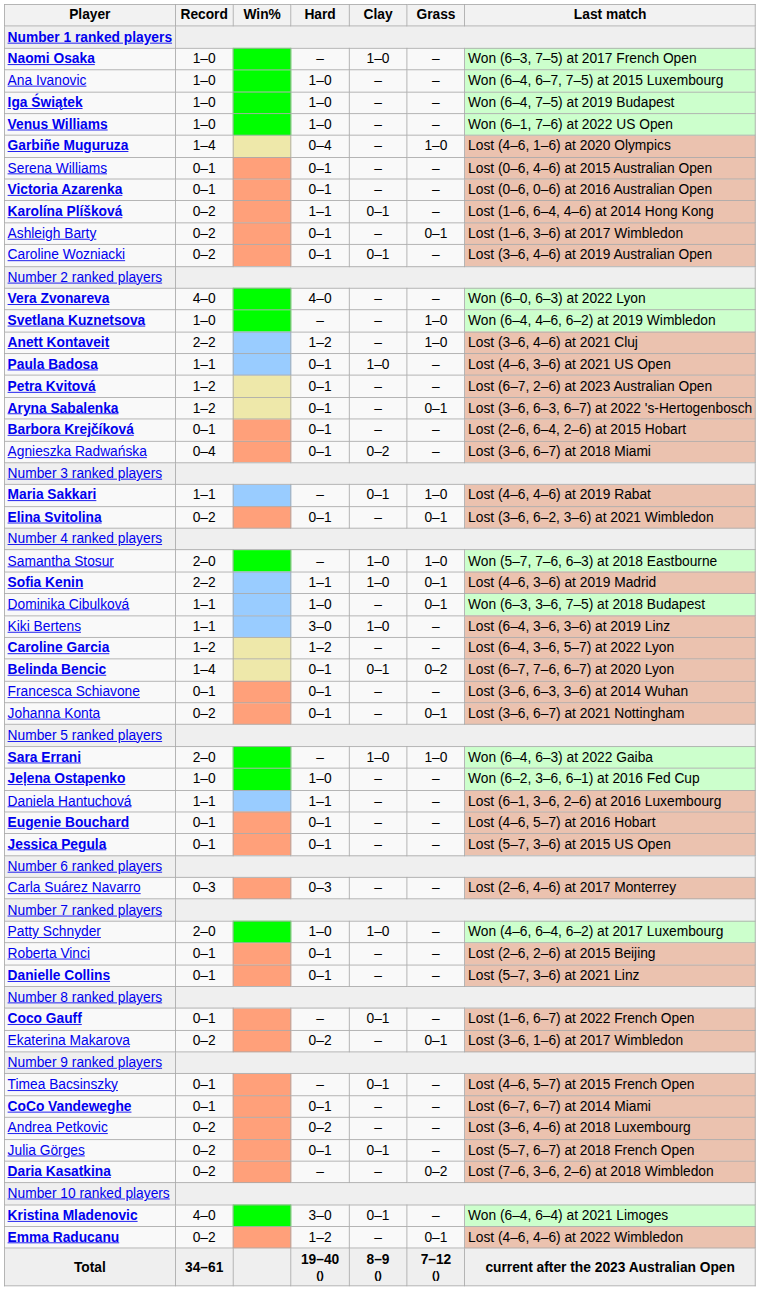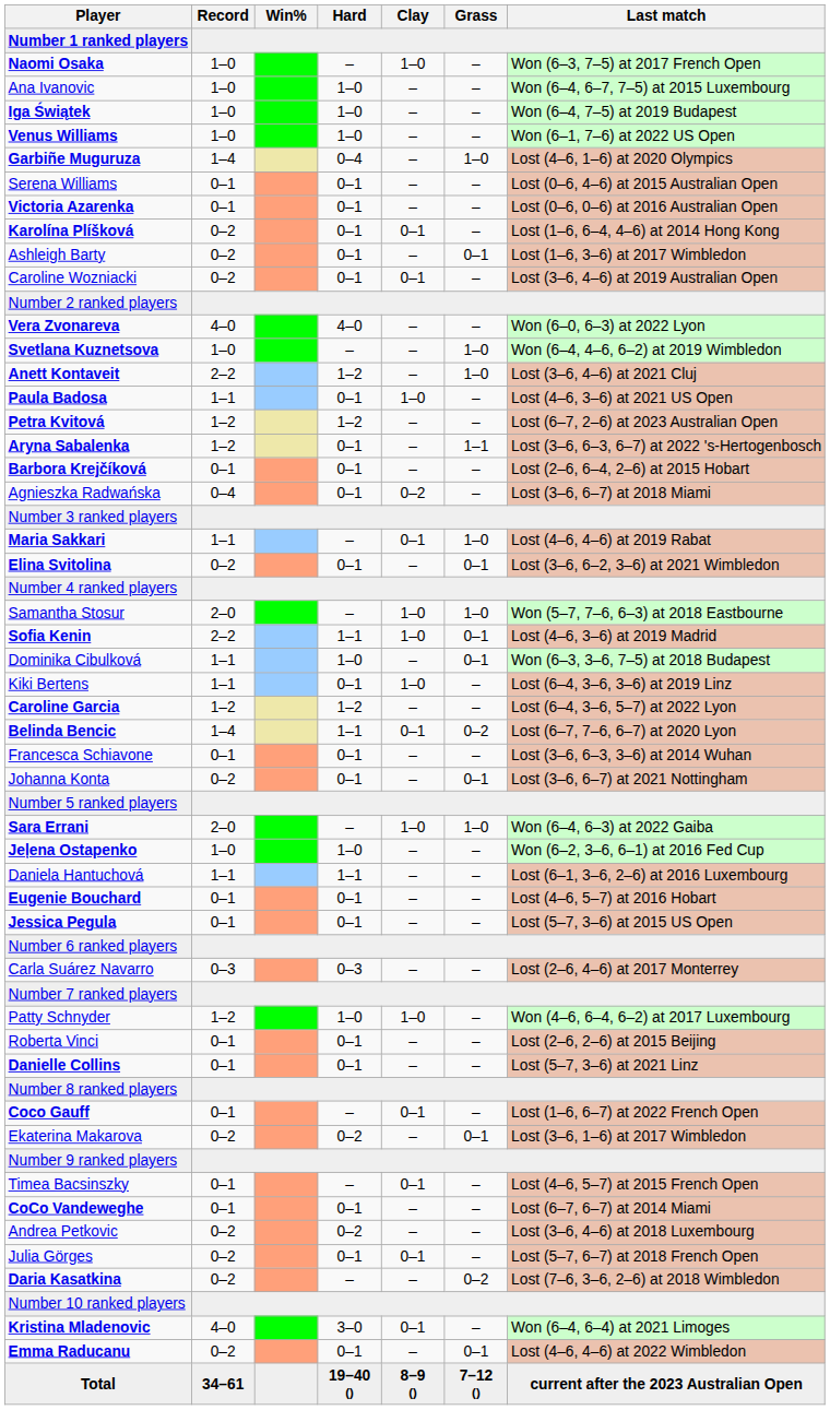 <table class="wikitable sortable nowrap" style="text-align:center">
 <tr>
 <th><strong>Player</strong></th>
 <th width="60">Record</th>
 <th width="60">Win%</th>
 <th bgcolor="CCCCFF" width="60">Hard</th>
 <th bgcolor="EBC2AF" width="60">Clay</th>
 <th bgcolor="CCFFCC" width="60">Grass</th>
 <th>Last match</th>
 </tr>
 <tr bgcolor="efefef">
 <td align="left"><strong><a href='#'>Number 1 ranked players</a></strong></td>
 <td colspan="6"></td>
 </tr>
 <tr>
 <td align="left"><strong> <a href='#'>Naomi Osaka</a></strong></td>
 <td>1–0</td>
 <td bgcolor=lime></td>
 <td>–</td>
 <td>1–0</td>
 <td>–</td>
 <td bgcolor=#cfc align=left>Won (6–3, 7–5) at 2017 French Open</td>
 </tr>
 <tr>
 <td align="left"> <a href='#'>Ana Ivanovic</a></td>
 <td>1–0</td>
 <td bgcolor=lime></td>
 <td>1–0</td>
 <td>–</td>
 <td>–</td>
 <td bgcolor=#cfc align=left>Won (6–4, 6–7, 7–5) at 2015 Luxembourg</td>
 </tr>
 <tr>
 <td align="left"><strong> <a href='#'>Iga Świątek</a></strong></td>
 <td>1–0</td>
 <td bgcolor=lime></td>
 <td>1–0</td>
 <td>–</td>
 <td>–</td>
 <td bgcolor=#cfc align=left>Won (6–4, 7–5) at 2019 Budapest</td>
 </tr>
 <tr>
 <td align="left"><strong> <a href='#'>Venus Williams</a></strong></td>
 <td>1–0</td>
 <td bgcolor=lime></td>
 <td>1–0</td>
 <td>–</td>
 <td>–</td>
 <td bgcolor=#cfc align=left>Won (6–1, 7–6) at 2022 US Open</td>
 </tr>
 <tr>
 <td align="left"> <strong><a href='#'>Garbiñe Muguruza</a></strong></td>
 <td>1–4</td>
 <td bgcolor=eee8aa></td>
 <td>0–4</td>
 <td>–</td>
 <td>1–0</td>
 <td bgcolor=ebc2af align=left>Lost (4–6, 1–6) at 2020 Olympics</td>
 </tr>
 <tr>
 <td align="left"> <a href='#'>Serena Williams</a></td>
 <td>0–1</td>
 <td bgcolor=ffa07a></td>
 <td>0–1</td>
 <td>–</td>
 <td>–</td>
 <td bgcolor=ebc2af align=left>Lost (0–6, 4–6) at 2015 Australian Open</td>
 </tr>
 <tr>
 <td align="left"><strong> <a href='#'>Victoria Azarenka</a></strong></td>
 <td>0–1</td>
 <td bgcolor=ffa07a></td>
 <td>0–1</td>
 <td>–</td>
 <td>–</td>
 <td bgcolor=ebc2af align=left>Lost (0–6, 0–6) at 2016 Australian Open</td>
 </tr>
 <tr>
 <td align="left"><strong> <a href='#'>Karolína Plíšková</a></strong></td>
 <td>0–2</td>
 <td bgcolor=ffa07a></td>
-<td>1–1</td>
+<td>0–1</td>
 <td>0–1</td>
 <td>–</td>
 <td bgcolor=ebc2af align=left>Lost (1–6, 6–4, 4–6) at 2014 Hong Kong</td>
 </tr>
 <tr>
 <td align="left"> <a href='#'>Ashleigh Barty</a></td>
 <td>0–2</td>
 <td bgcolor=ffa07a></td>
 <td>0–1</td>
 <td>–</td>
 <td>0–1</td>
 <td bgcolor=ebc2af align=left>Lost (1–6, 3–6) at 2017 Wimbledon</td>
 </tr>
 <tr>
 <td align="left"> <a href='#'>Caroline Wozniacki</a></td>
 <td>0–2</td>
 <td bgcolor=ffa07a></td>
 <td>0–1</td>
 <td>0–1</td>
 <td>–</td>
 <td bgcolor=ebc2af align=left>Lost (3–6, 4–6) at 2019 Australian Open</td>
 </tr>
 <tr bgcolor=efefef>
 <td align=left><a href='#'>Number 2 ranked players</a></td>
 <td colspan="6"></td>
 </tr>
 <tr>
 <td align=left><strong> <a href='#'>Vera Zvonareva</a></strong></td>
 <td>4–0</td>
 <td bgcolor=lime></td>
 <td>4–0</td>
 <td>–</td>
 <td>–</td>
 <td bgcolor=#cfc align=left>Won (6–0, 6–3) at 2022 Lyon</td>
 </tr>
 <tr>
 <td align=left><strong> <a href='#'>Svetlana Kuznetsova</a></strong></td>
 <td>1–0</td>
 <td bgcolor=lime></td>
 <td>–</td>
 <td>–</td>
 <td>1–0</td>
 <td bgcolor=#cfc align=left>Won (6–4, 4–6, 6–2) at 2019 Wimbledon</td>
 </tr>
 <tr>
 <td align=left><strong> <a href='#'>Anett Kontaveit</a></strong></td>
 <td>2–2</td>
 <td bgcolor=#9cf></td>
 <td>1–2</td>
 <td>–</td>
 <td>1–0</td>
 <td bgcolor=#ebc2af align=left>Lost (3–6, 4–6) at 2021 Cluj</td>
 </tr>
 <tr>
 <td align=left><strong> <a href='#'>Paula Badosa</a></strong></td>
 <td>1–1</td>
 <td bgcolor=#9cf></td>
 <td>0–1</td>
 <td>1–0</td>
 <td>–</td>
 <td bgcolor=#ebc2af align=left>Lost (4–6, 3–6) at 2021 US Open</td>
 </tr>
 <tr>
 <td align=left><strong> <a href='#'>Petra Kvitová</a></strong></td>
 <td>1–2</td>
 <td bgcolor=#eee8aa></td>
-<td>0–1</td>
+<td>1–2</td>
 <td>–</td>
 <td>–</td>
 <td bgcolor=#ebc2af align=left>Lost (6–7, 2–6) at 2023 Australian Open</td>
 </tr>
 <tr>
 <td align=left><strong> <a href='#'>Aryna Sabalenka</a></strong></td>
 <td>1–2</td>
 <td bgcolor=#eee8aa></td>
 <td>0–1</td>
 <td>–</td>
-<td>0–1</td>
+<td>1–1</td>
 <td bgcolor=#ebc2af align=left>Lost (3–6, 6–3, 6–7) at 2022 's-Hertogenbosch</td>
 </tr>
 <tr>
 <td align=left><strong> <a href='#'>Barbora Krejčíková</a></strong></td>
 <td>0–1</td>
 <td bgcolor=#ffa07a></td>
 <td>0–1</td>
 <td>–</td>
 <td>–</td>
 <td bgcolor=#ebc2af align=left>Lost (2–6, 6–4, 2–6) at 2015 Hobart</td>
 </tr>
 <tr>
 <td align=left> <a href='#'>Agnieszka Radwańska</a></td>
 <td>0–4</td>
 <td bgcolor=ffa07a></td>
 <td>0–1</td>
 <td>0–2</td>
 <td>–</td>
 <td bgcolor=#ebc2af align=left>Lost (3–6, 6–7) at 2018 Miami</td>
 </tr>
 <tr bgcolor=efefef>
 <td align=left><a href='#'>Number 3 ranked players</a></td>
 <td colspan="6"></td>
 </tr>
 <tr>
 <td align=left><strong> <a href='#'>Maria Sakkari</a></strong></td>
 <td>1–1</td>
 <td bgcolor=#9cf></td>
 <td>–</td>
 <td>0–1</td>
 <td>1–0</td>
 <td bgcolor=#ebc2af align=left>Lost (4–6, 4–6) at 2019 Rabat</td>
 </tr>
 <tr>
 <td align=left><strong> <a href='#'>Elina Svitolina</a></strong></td>
 <td>0–2</td>
 <td bgcolor=ffa07a></td>
 <td>0–1</td>
 <td>–</td>
 <td>0–1</td>
 <td bgcolor=#ebc2af align=left>Lost (3–6, 6–2, 3–6) at 2021 Wimbledon</td>
 </tr>
 <tr bgcolor=efefef>
 <td align=left><a href='#'>Number 4 ranked players</a></td>
 <td colspan="6"></td>
 </tr>
 <tr>
 <td align=left> <a href='#'>Samantha Stosur</a></td>
 <td>2–0</td>
 <td bgcolor=lime></td>
 <td>–</td>
 <td>1–0</td>
 <td>1–0</td>
 <td bgcolor=#cfc align=left>Won (5–7, 7–6, 6–3) at 2018 Eastbourne</td>
 </tr>
 <tr>
 <td align=left><strong> <a href='#'>Sofia Kenin</a></strong></td>
 <td>2–2</td>
 <td bgcolor=#9cf></td>
 <td>1–1</td>
 <td>1–0</td>
 <td>0–1</td>
 <td bgcolor=#ebc2af align=left>Lost (4–6, 3–6) at 2019 Madrid</td>
 </tr>
 <tr>
 <td align=left> <a href='#'>Dominika Cibulková</a></td>
 <td>1–1</td>
 <td bgcolor=#9cf></td>
 <td>1–0</td>
 <td>–</td>
 <td>0–1</td>
 <td bgcolor=#cfc align=left>Won (6–3, 3–6, 7–5) at 2018 Budapest</td>
 </tr>
 <tr>
 <td align=left> <a href='#'>Kiki Bertens</a></td>
 <td>1–1</td>
 <td bgcolor=#9cf></td>
-<td>3–0</td>
+<td>0–1</td>
 <td>1–0</td>
 <td>–</td>
 <td bgcolor=#ebc2af align=left>Lost (6–4, 3–6, 3–6) at 2019 Linz</td>
 </tr>
 <tr>
 <td align=left><strong> <a href='#'>Caroline Garcia</a></strong></td>
 <td>1–2</td>
 <td bgcolor=#eee8aa></td>
 <td>1–2</td>
 <td>–</td>
 <td>–</td>
 <td bgcolor=#ebc2af align=left>Lost (6–4, 3–6, 5–7) at 2022 Lyon</td>
 </tr>
 <tr>
 <td align=left><strong> <a href='#'>Belinda Bencic</a></strong></td>
 <td>1–4</td>
 <td bgcolor=#eee8aa></td>
-<td>0–1</td>
+<td>1–1</td>
 <td>0–1</td>
 <td>0–2</td>
 <td bgcolor=#ebc2af align=left>Lost (6–7, 7–6, 6–7) at 2020 Lyon</td>
 </tr>
 <tr>
 <td align=left> <a href='#'>Francesca Schiavone</a></td>
 <td>0–1</td>
 <td bgcolor=ffa07a></td>
 <td>0–1</td>
 <td>–</td>
 <td>–</td>
 <td bgcolor=#ebc2af align=left>Lost (3–6, 6–3, 3–6) at 2014 Wuhan</td>
 </tr>
 <tr>
 <td align=left> <a href='#'>Johanna Konta</a></td>
 <td>0–2</td>
 <td bgcolor=ffa07a></td>
 <td>0–1</td>
 <td>–</td>
 <td>0–1</td>
 <td bgcolor=#ebc2af align=left>Lost (3–6, 6–7) at 2021 Nottingham</td>
 </tr>
 <tr bgcolor=efefef>
 <td align=left><a href='#'>Number 5 ranked players</a></td>
 <td colspan="6"></td>
 </tr>
 <tr>
 <td align=left><strong> <a href='#'>Sara Errani</a></strong></td>
 <td>2–0</td>
 <td bgcolor=lime></td>
 <td>–</td>
 <td>1–0</td>
 <td>1–0</td>
 <td bgcolor=#cfc align=left>Won (6–4, 6–3) at 2022 Gaiba</td>
 </tr>
 <tr>
 <td align=left><strong> <a href='#'>Jeļena Ostapenko</a></strong></td>
 <td>1–0</td>
 <td bgcolor=lime></td>
 <td>1–0</td>
 <td>–</td>
 <td>–</td>
 <td bgcolor=#cfc align=left>Won (6–2, 3–6, 6–1) at 2016 Fed Cup</td>
 </tr>
 <tr>
 <td align=left> <a href='#'>Daniela Hantuchová</a></td>
 <td>1–1</td>
 <td bgcolor=#9cf></td>
 <td>1–1</td>
 <td>–</td>
 <td>–</td>
 <td bgcolor=#ebc2af align=left>Lost (6–1, 3–6, 2–6) at 2016 Luxembourg</td>
 </tr>
 <tr>
 <td align=left> <strong><a href='#'>Eugenie Bouchard</a></strong></td>
 <td>0–1</td>
 <td bgcolor=ffa07a></td>
 <td>0–1</td>
 <td>–</td>
 <td>–</td>
 <td bgcolor=#ebc2af align=left>Lost (4–6, 5–7) at 2016 Hobart</td>
 </tr>
 <tr>
 <td align=left><strong> <a href='#'>Jessica Pegula</a></strong></td>
 <td>0–1</td>
 <td bgcolor=ffa07a></td>
 <td>0–1</td>
 <td>–</td>
 <td>–</td>
 <td bgcolor=#ebc2af align=left>Lost (5–7, 3–6) at 2015 US Open</td>
 </tr>
 <tr bgcolor=efefef>
 <td align=left><a href='#'>Number 6 ranked players</a></td>
 <td colspan="6"></td>
 </tr>
 <tr>
 <td align=left> <a href='#'>Carla Suárez Navarro</a></td>
 <td>0–3</td>
 <td bgcolor=ffa07a></td>
 <td>0–3</td>
 <td>–</td>
 <td>–</td>
 <td bgcolor=ebc2af align=left>Lost (2–6, 4–6) at 2017 Monterrey</td>
 </tr>
 <tr bgcolor=efefef>
 <td align=left><a href='#'>Number 7 ranked players</a></td>
 <td colspan="6"></td>
 </tr>
 <tr>
 <td align=left> <a href='#'>Patty Schnyder</a></td>
-<td>2–0</td>
+<td>1–2</td>
 <td bgcolor=lime></td>
 <td>1–0</td>
 <td>1–0</td>
 <td>–</td>
 <td bgcolor=#cfc align=left>Won (4–6, 6–4, 6–2) at 2017 Luxembourg</td>
 </tr>
 <tr>
 <td align=left> <a href='#'>Roberta Vinci</a></td>
 <td>0–1</td>
 <td bgcolor=ffa07a></td>
 <td>0–1</td>
 <td>–</td>
 <td>–</td>
 <td bgcolor=ebc2af align=left>Lost (2–6, 2–6) at 2015 Beijing</td>
 </tr>
 <tr>
 <td align=left><strong> <a href='#'>Danielle Collins</a></strong></td>
 <td>0–1</td>
 <td bgcolor=ffa07a></td>
 <td>0–1</td>
 <td>–</td>
 <td>–</td>
 <td bgcolor=ebc2af align=left>Lost (5–7, 3–6) at 2021 Linz</td>
 </tr>
 <tr bgcolor=efefef>
 <td align=left><a href='#'>Number 8 ranked players</a></td>
 <td colspan="6"></td>
 </tr>
 <tr>
 <td align=left> <strong><a href='#'>Coco Gauff</a></strong></td>
 <td>0–1</td>
 <td bgcolor=ffa07a></td>
 <td>–</td>
 <td>0–1</td>
 <td>–</td>
 <td bgcolor=ebc2af align=left>Lost (1–6, 6–7) at 2022 French Open</td>
 </tr>
 <tr>
 <td align=left> <a href='#'>Ekaterina Makarova</a></td>
 <td>0–2</td>
 <td bgcolor=ffa07a></td>
 <td>0–2</td>
 <td>–</td>
 <td>0–1</td>
 <td bgcolor=ebc2af align=left>Lost (3–6, 1–6) at 2017 Wimbledon</td>
 </tr>
 <tr bgcolor=efefef>
 <td align=left><a href='#'>Number 9 ranked players</a></td>
 <td colspan="6"></td>
 </tr>
 <tr>
 <td align=left> <a href='#'>Timea Bacsinszky</a></td>
 <td>0–1</td>
 <td bgcolor=ffa07a></td>
 <td>–</td>
 <td>0–1</td>
 <td>–</td>
 <td bgcolor=ebc2af align=left>Lost (4–6, 5–7) at 2015 French Open</td>
 </tr>
 <tr>
 <td align=left><strong> <a href='#'>CoCo Vandeweghe</a></strong></td>
 <td>0–1</td>
 <td bgcolor=ffa07a></td>
 <td>0–1</td>
 <td>–</td>
 <td>–</td>
 <td bgcolor=ebc2af align=left>Lost (6–7, 6–7) at 2014 Miami</td>
 </tr>
 <tr>
 <td align=left> <a href='#'>Andrea Petkovic</a></td>
 <td>0–2</td>
 <td bgcolor=ffa07a></td>
 <td>0–2</td>
 <td>–</td>
 <td>–</td>
 <td bgcolor=ebc2af align=left>Lost (3–6, 4–6) at 2018 Luxembourg</td>
 </tr>
 <tr>
 <td align=left> <a href='#'>Julia Görges</a></td>
 <td>0–2</td>
 <td bgcolor=ffa07a></td>
 <td>0–1</td>
 <td>0–1</td>
 <td>–</td>
 <td bgcolor=ebc2af align=left>Lost (5–7, 6–7) at 2018 French Open</td>
 </tr>
 <tr>
 <td align=left><strong> <a href='#'>Daria Kasatkina</a></strong></td>
 <td>0–2</td>
 <td bgcolor=ffa07a></td>
 <td>–</td>
 <td>–</td>
 <td>0–2</td>
 <td bgcolor=ebc2af align=left>Lost (7–6, 3–6, 2–6) at 2018 Wimbledon</td>
 </tr>
 <tr bgcolor=efefef>
 <td align=left><a href='#'>Number 10 ranked players</a></td>
 <td colspan="6"></td>
 </tr>
 <tr>
 <td align=left><strong> <a href='#'>Kristina Mladenovic</a></strong></td>
 <td>4–0</td>
 <td bgcolor=lime></td>
 <td>3–0</td>
 <td>0–1</td>
 <td>–</td>
 <td bgcolor=#cfc align=left>Won (6–4, 6–4) at 2021 Limoges</td>
 </tr>
 <tr>
 <td align=left> <strong><a href='#'>Emma Raducanu</a></strong></td>
 <td>0–2</td>
 <td bgcolor=ffa07a></td>
-<td>1–2</td>
+<td>0–1</td>
 <td>–</td>
 <td>0–1</td>
 <td bgcolor=ebc2af align=left>Lost (4–6, 4–6) at 2022 Wimbledon</td>
 </tr>
 <tr class="sortbottom" style="background:#efefef;font-weight:bold">
 <td>Total</td>
 <td>34–61</td>
 <td></td>
 <td>19–40<br> <small>()</small></td>
 <td>8–9<br> <small>()</small></td>
 <td>7–12<br> <small>()</small></td>
 <td>current after the 2023 Australian Open</td>
 </tr>
 </table>
